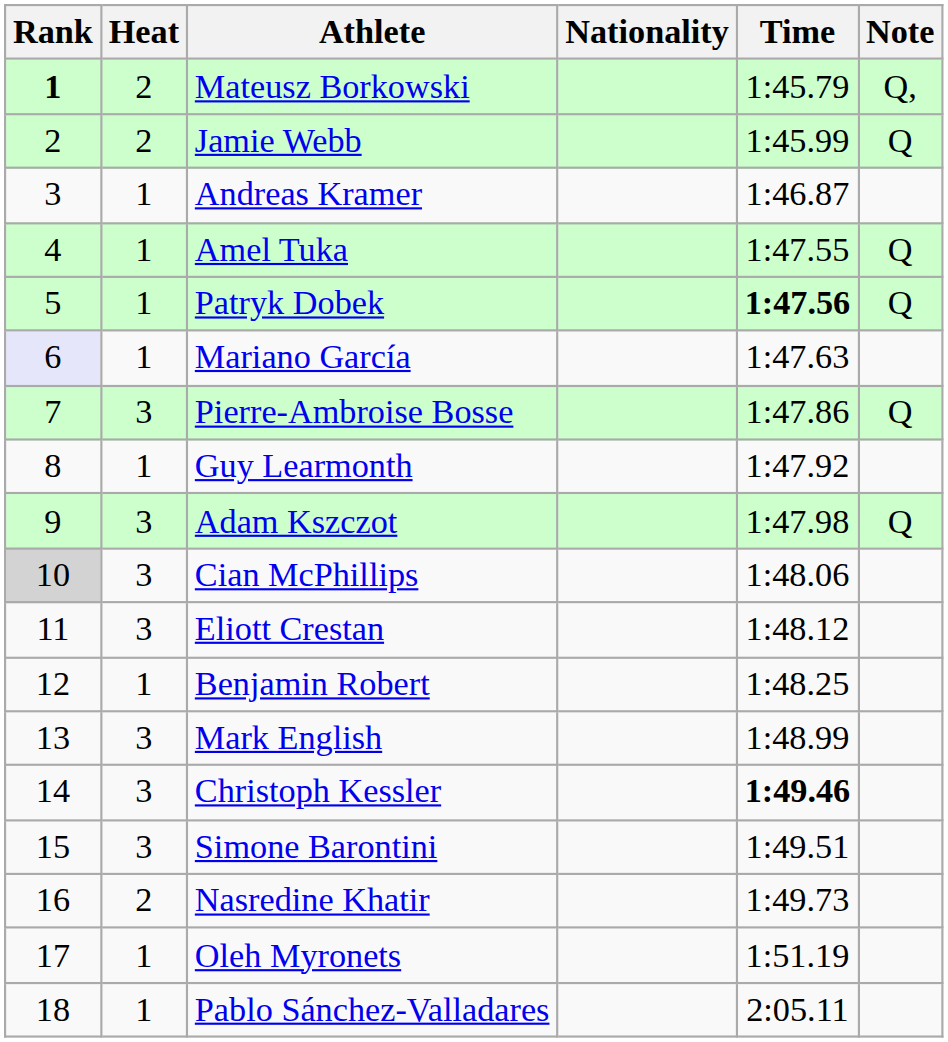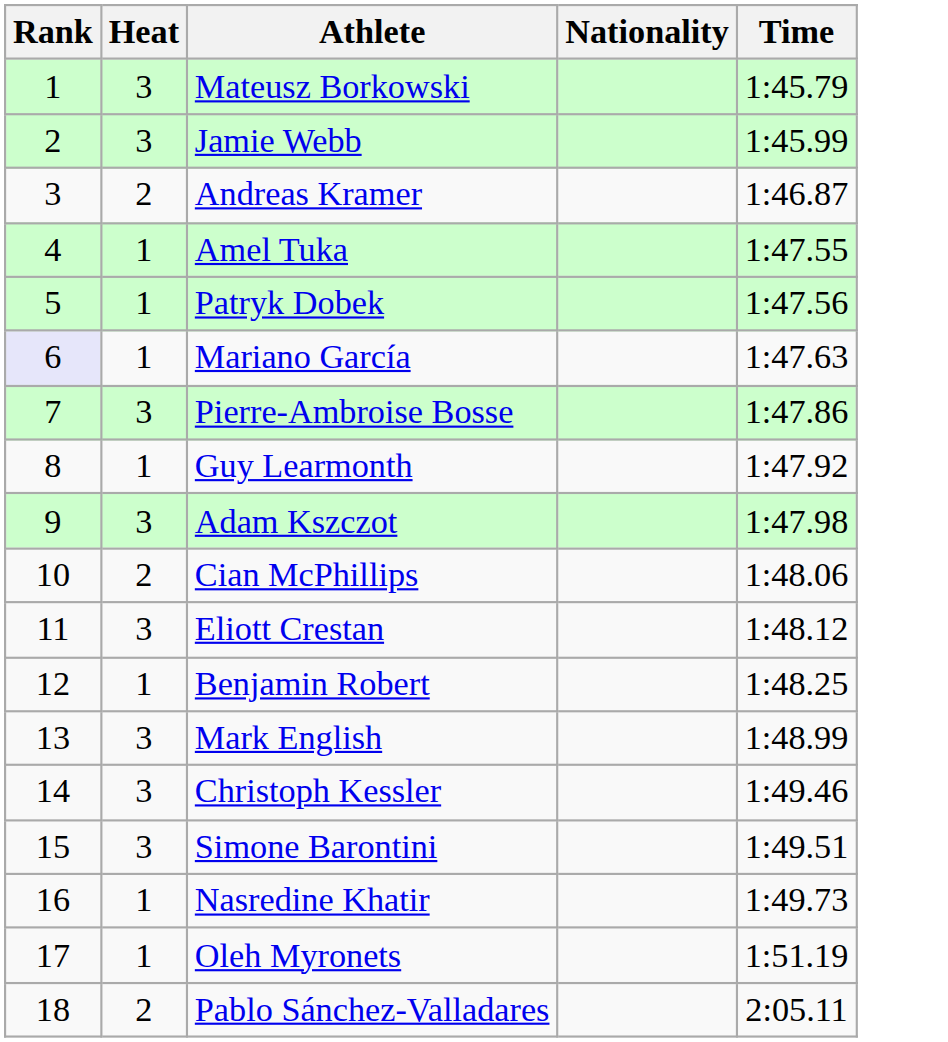 <table class="wikitable sortable" style="text-align:center">
 <tr>
 <th>Rank</th>
 <th>Heat</th>
 <th>Athlete</th>
 <th>Nationality</th>
 <th>Time</th>
-<th>Note</th>
 </tr>
 <tr bgcolor=ccffcc>
-<td><strong>1</strong></td>
-<td>2</td>
+<td>1</td>
+<td>3</td>
 <td align=left><a href='#'>Mateusz Borkowski</a></td>
 <td align=left></td>
 <td>1:45.79</td>
-<td>Q, </td>
 </tr>
 <tr bgcolor=ccffcc>
 <td>2</td>
-<td>2</td>
+<td>3</td>
 <td align=left><a href='#'>Jamie Webb</a></td>
 <td align=left></td>
 <td>1:45.99</td>
-<td>Q</td>
 </tr>
 <tr>
 <td>3</td>
-<td>1</td>
+<td>2</td>
 <td align=left><a href='#'>Andreas Kramer</a></td>
 <td align=left></td>
 <td>1:46.87</td>
-<td></td>
 </tr>
 <tr bgcolor=ccffcc>
 <td>4</td>
 <td>1</td>
 <td align=left><a href='#'>Amel Tuka</a></td>
 <td align=left></td>
 <td>1:47.55</td>
-<td>Q</td>
 </tr>
 <tr bgcolor=ccffcc>
 <td>5</td>
 <td>1</td>
 <td align=left><a href='#'>Patryk Dobek</a></td>
 <td align=left></td>
-<td><strong>1:47.56</strong></td>
-<td>Q</td>
+<td>1:47.56</td>
 </tr>
 <tr>
 <td style="background: lavender;">6</td>
 <td>1</td>
 <td align=left><a href='#'>Mariano García</a></td>
 <td align=left></td>
 <td>1:47.63</td>
-<td></td>
 </tr>
 <tr bgcolor=ccffcc>
 <td>7</td>
 <td>3</td>
 <td align=left><a href='#'>Pierre-Ambroise Bosse</a></td>
 <td align=left></td>
 <td>1:47.86</td>
-<td>Q</td>
 </tr>
 <tr>
 <td>8</td>
 <td>1</td>
 <td align=left><a href='#'>Guy Learmonth</a></td>
 <td align=left></td>
 <td>1:47.92</td>
-<td></td>
 </tr>
 <tr bgcolor=ccffcc>
 <td>9</td>
 <td>3</td>
 <td align=left><a href='#'>Adam Kszczot</a></td>
 <td align=left></td>
 <td>1:47.98</td>
-<td>Q</td>
 </tr>
 <tr>
-<td style="background: lightgrey;">10</td>
-<td>3</td>
+<td>10</td>
+<td>2</td>
 <td align=left><a href='#'>Cian McPhillips</a></td>
 <td align=left></td>
 <td>1:48.06</td>
-<td></td>
 </tr>
 <tr>
 <td>11</td>
 <td>3</td>
 <td align=left><a href='#'>Eliott Crestan</a></td>
 <td align=left></td>
 <td>1:48.12</td>
-<td></td>
 </tr>
 <tr>
 <td>12</td>
 <td>1</td>
 <td align=left><a href='#'>Benjamin Robert</a></td>
 <td align=left></td>
 <td>1:48.25</td>
-<td></td>
 </tr>
 <tr>
 <td>13</td>
 <td>3</td>
 <td align=left><a href='#'>Mark English</a></td>
 <td align=left></td>
 <td>1:48.99</td>
-<td></td>
 </tr>
 <tr>
 <td>14</td>
 <td>3</td>
 <td align=left><a href='#'>Christoph Kessler</a></td>
 <td align=left></td>
-<td><strong>1:49.46</strong></td>
-<td></td>
+<td>1:49.46</td>
 </tr>
 <tr>
 <td>15</td>
 <td>3</td>
 <td align=left><a href='#'>Simone Barontini</a></td>
 <td align=left></td>
 <td>1:49.51</td>
-<td></td>
 </tr>
 <tr>
 <td>16</td>
-<td>2</td>
+<td>1</td>
 <td align=left><a href='#'>Nasredine Khatir</a></td>
 <td align=left></td>
 <td>1:49.73</td>
-<td></td>
 </tr>
 <tr>
 <td>17</td>
 <td>1</td>
 <td align=left><a href='#'>Oleh Myronets</a></td>
 <td align=left></td>
 <td>1:51.19</td>
-<td></td>
 </tr>
 <tr>
 <td>18</td>
-<td>1</td>
+<td>2</td>
 <td align=left><a href='#'>Pablo Sánchez-Valladares</a></td>
 <td align=left></td>
 <td>2:05.11</td>
-<td></td>
 </tr>
 </table>
